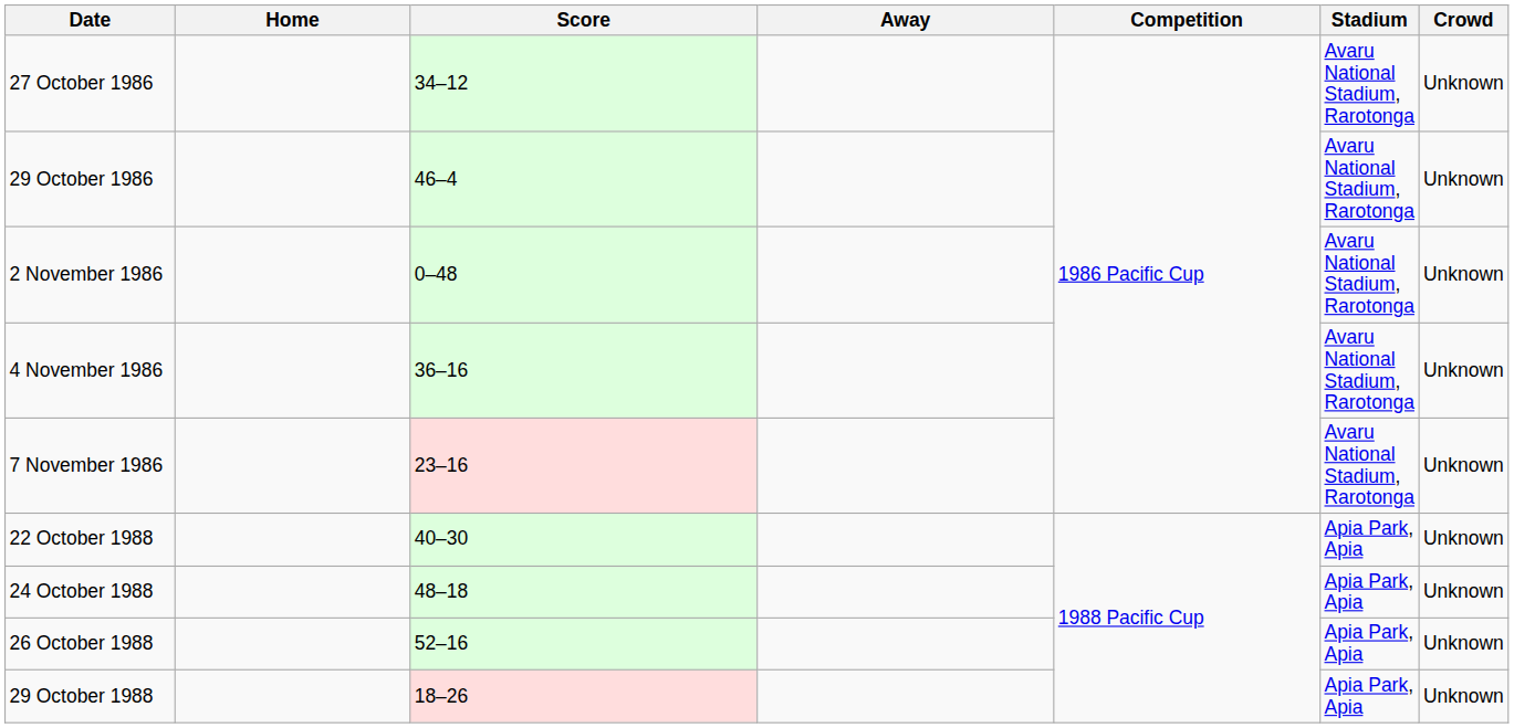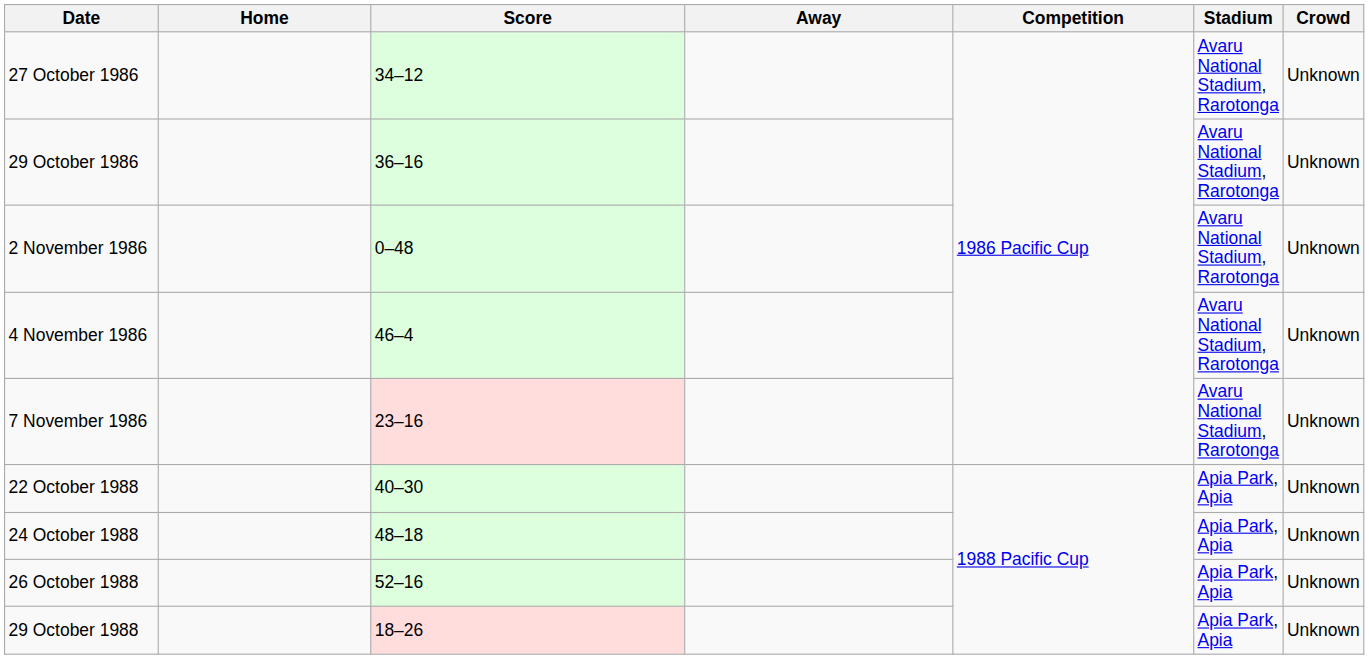 <table class="wikitable" style="text-align:left">
 <tr>
 <th scope="col" width="12.3%">Date</th>
 <th scope="col" width="18%">Home</th>
 <th scope="col" width="27%">Score</th>
 <th scope="col" width="23%">Away</th>
 <th scope="col" width="23%">Competition</th>
 <th scope="col" width="10.9%">Stadium</th>
 <th scope="col" width="35.3%">Crowd</th>
 </tr>
 <tr>
 <td>27 October 1986</td>
 <td></td>
 <td bgcolor=#DDFFDD>34–12</td>
 <td></td>
 <td rowspan=5><a href='#'>1986 Pacific Cup</a></td>
 <td> <a href='#'>Avaru National Stadium</a>, <a href='#'>Rarotonga</a></td>
 <td>Unknown</td>
 </tr>
 <tr>
 <td>29 October 1986</td>
 <td></td>
-<td bgcolor=#DDFFDD>46–4</td>
+<td bgcolor=#DDFFDD>36–16</td>
 <td></td>
 <td> <a href='#'>Avaru National Stadium</a>, <a href='#'>Rarotonga</a></td>
 <td>Unknown</td>
 </tr>
 <tr>
 <td>2 November 1986</td>
 <td></td>
 <td bgcolor=#DDFFDD>0–48</td>
 <td></td>
 <td> <a href='#'>Avaru National Stadium</a>, <a href='#'>Rarotonga</a></td>
 <td>Unknown</td>
 </tr>
 <tr>
 <td>4 November 1986</td>
 <td></td>
-<td bgcolor=#DDFFDD>36–16</td>
+<td bgcolor=#DDFFDD>46–4</td>
 <td></td>
 <td> <a href='#'>Avaru National Stadium</a>, <a href='#'>Rarotonga</a></td>
 <td>Unknown</td>
 </tr>
 <tr>
 <td>7 November 1986</td>
 <td></td>
 <td bgcolor=#FFDDDD>23–16</td>
 <td></td>
 <td> <a href='#'>Avaru National Stadium</a>, <a href='#'>Rarotonga</a></td>
 <td>Unknown</td>
 </tr>
 <tr>
 <td>22 October 1988</td>
 <td></td>
 <td bgcolor=#DDFFDD>40–30</td>
 <td></td>
 <td rowspan=5><a href='#'>1988 Pacific Cup</a></td>
 <td> <a href='#'>Apia Park</a>, <a href='#'>Apia</a></td>
 <td>Unknown</td>
 </tr>
 <tr>
 <td>24 October 1988</td>
 <td></td>
 <td bgcolor=#DDFFDD>48–18</td>
 <td></td>
 <td> <a href='#'>Apia Park</a>, <a href='#'>Apia</a></td>
 <td>Unknown</td>
 </tr>
 <tr>
 <td>26 October 1988</td>
 <td></td>
 <td bgcolor=#DDFFDD>52–16</td>
 <td></td>
 <td> <a href='#'>Apia Park</a>, <a href='#'>Apia</a></td>
 <td>Unknown</td>
 </tr>
 <tr>
 <td>29 October 1988</td>
 <td></td>
 <td bgcolor=#FFDDDD>18–26</td>
 <td></td>
 <td> <a href='#'>Apia Park</a>, <a href='#'>Apia</a></td>
 <td>Unknown</td>
 </tr>
 </table>
